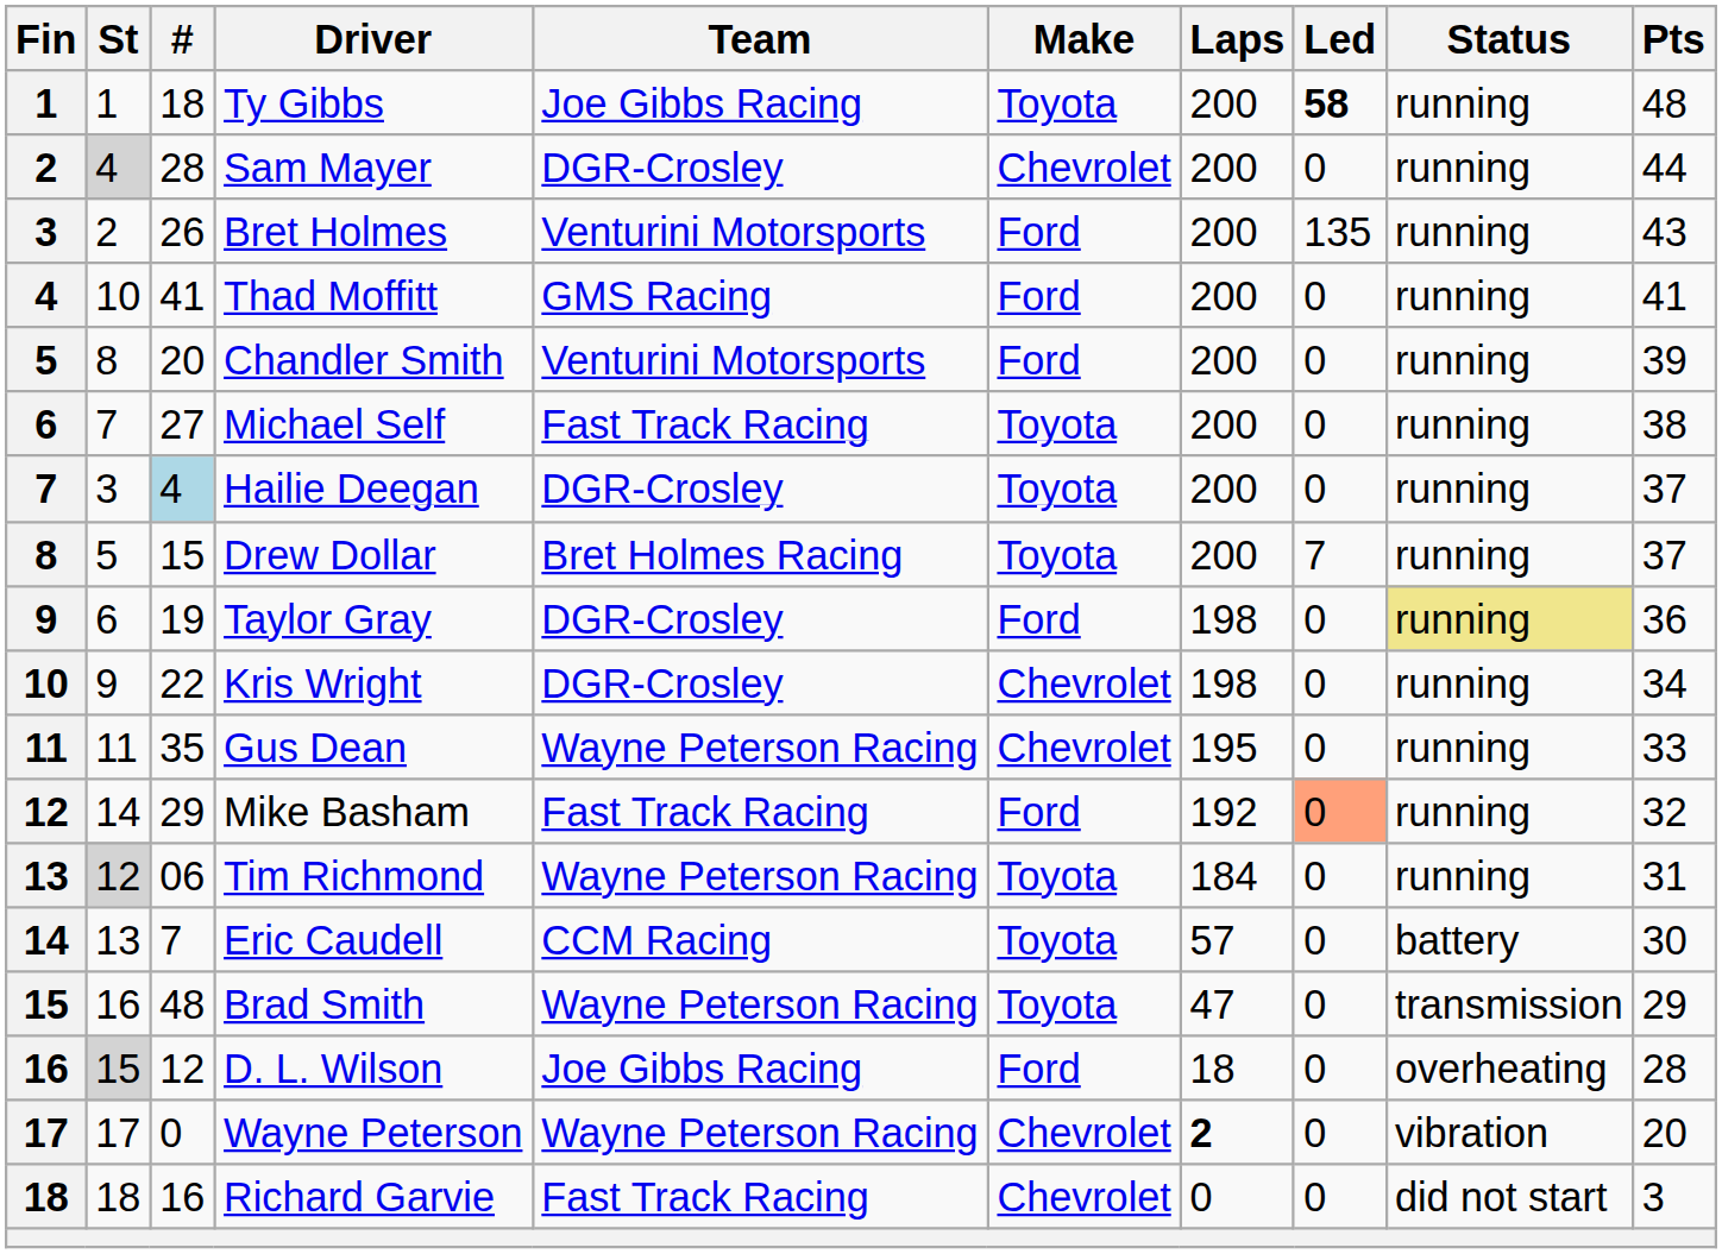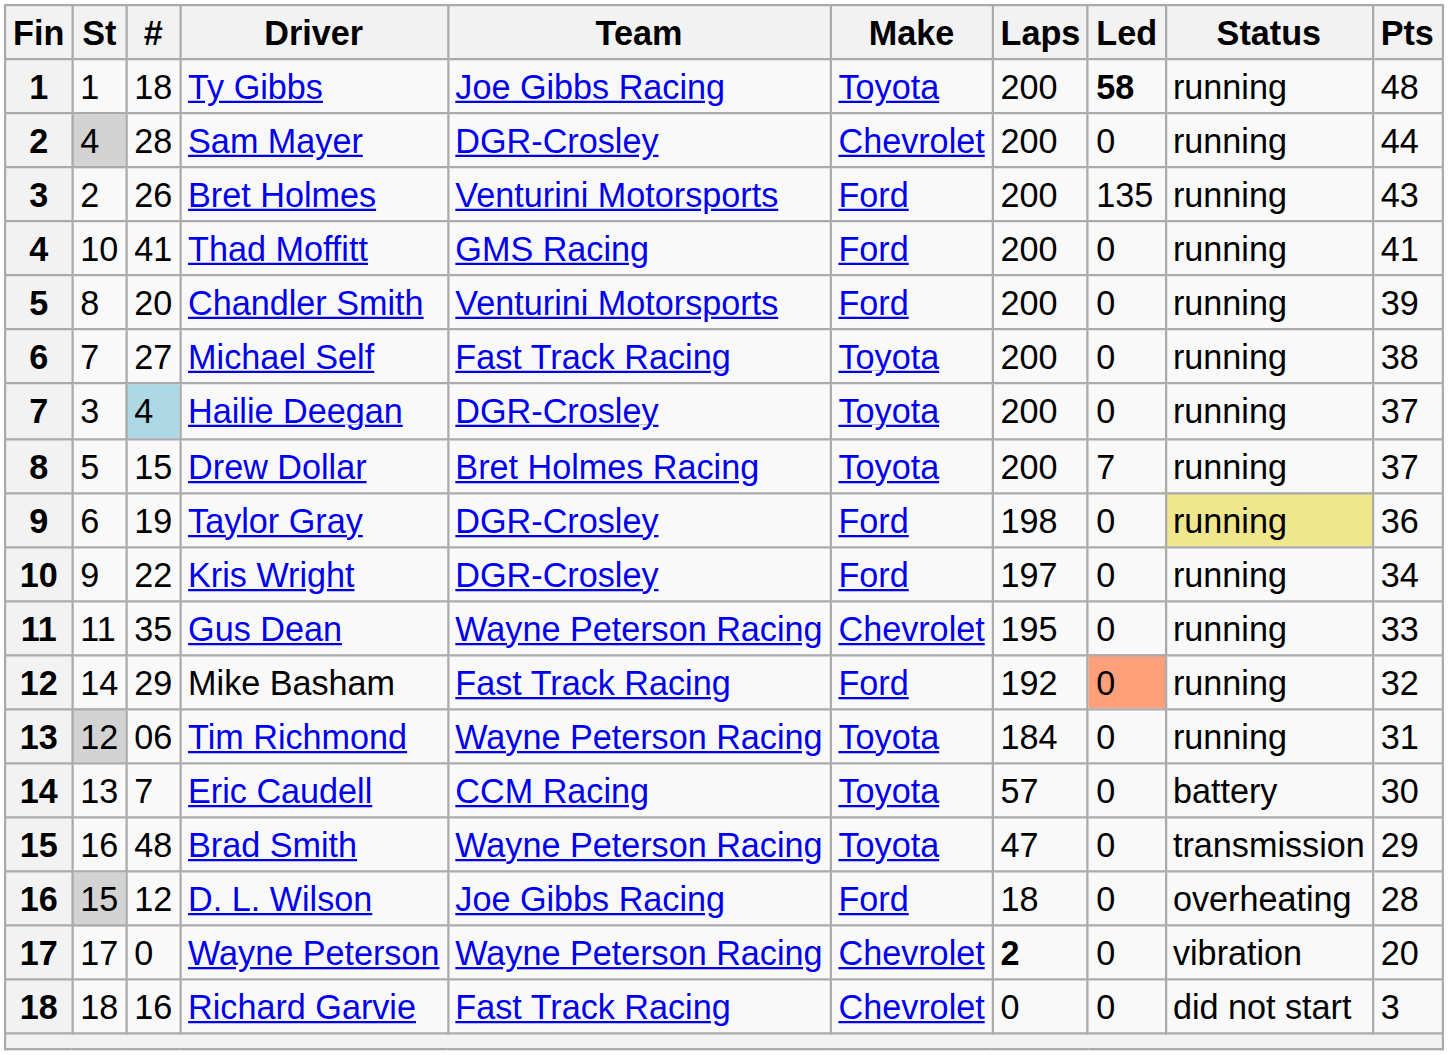 <table class="wikitable" style="font-size:95%">
 <tr>
 <th>Fin</th>
 <th>St</th>
 <th>#</th>
 <th>Driver</th>
 <th>Team</th>
 <th>Make</th>
 <th>Laps</th>
 <th>Led</th>
 <th>Status</th>
 <th>Pts</th>
 </tr>
 <tr>
 <th>1</th>
 <td>1</td>
 <td>18</td>
 <td><a href='#'>Ty Gibbs</a></td>
 <td><a href='#'>Joe Gibbs Racing</a></td>
 <td><a href='#'>Toyota</a></td>
 <td>200</td>
 <td><strong>58</strong></td>
 <td>running</td>
 <td>48</td>
 </tr>
 <tr>
 <th>2</th>
 <td style="background: lightgrey;">4</td>
 <td>28</td>
 <td><a href='#'>Sam Mayer</a></td>
 <td><a href='#'>DGR-Crosley</a></td>
 <td><a href='#'>Chevrolet</a></td>
 <td>200</td>
 <td>0</td>
 <td>running</td>
 <td>44</td>
 </tr>
 <tr>
 <th>3</th>
 <td>2</td>
 <td>26</td>
 <td><a href='#'>Bret Holmes</a></td>
 <td><a href='#'>Venturini Motorsports</a></td>
 <td><a href='#'>Ford</a></td>
 <td>200</td>
 <td>135</td>
 <td>running</td>
 <td>43</td>
 </tr>
 <tr>
 <th>4</th>
 <td>10</td>
 <td>41</td>
 <td><a href='#'>Thad Moffitt</a></td>
 <td><a href='#'>GMS Racing</a></td>
 <td><a href='#'>Ford</a></td>
 <td>200</td>
 <td>0</td>
 <td>running</td>
 <td>41</td>
 </tr>
 <tr>
 <th>5</th>
 <td>8</td>
 <td>20</td>
 <td><a href='#'>Chandler Smith</a></td>
 <td><a href='#'>Venturini Motorsports</a></td>
 <td><a href='#'>Ford</a></td>
 <td>200</td>
 <td>0</td>
 <td>running</td>
 <td>39</td>
 </tr>
 <tr>
 <th>6</th>
 <td>7</td>
 <td>27</td>
 <td><a href='#'>Michael Self</a></td>
 <td><a href='#'>Fast Track Racing</a></td>
 <td><a href='#'>Toyota</a></td>
 <td>200</td>
 <td>0</td>
 <td>running</td>
 <td>38</td>
 </tr>
 <tr>
 <th>7</th>
 <td>3</td>
 <td style="background: lightblue;">4</td>
 <td><a href='#'>Hailie Deegan</a></td>
 <td><a href='#'>DGR-Crosley</a></td>
 <td><a href='#'>Toyota</a></td>
 <td>200</td>
 <td>0</td>
 <td>running</td>
 <td>37</td>
 </tr>
 <tr>
 <th>8</th>
 <td>5</td>
 <td>15</td>
 <td><a href='#'>Drew Dollar</a></td>
 <td><a href='#'>Bret Holmes Racing</a></td>
 <td><a href='#'>Toyota</a></td>
 <td>200</td>
 <td>7</td>
 <td>running</td>
 <td>37</td>
 </tr>
 <tr>
 <th>9</th>
 <td>6</td>
 <td>19</td>
 <td><a href='#'>Taylor Gray</a></td>
 <td><a href='#'>DGR-Crosley</a></td>
 <td><a href='#'>Ford</a></td>
 <td>198</td>
 <td>0</td>
 <td style="background: khaki;">running</td>
 <td>36</td>
 </tr>
 <tr>
 <th>10</th>
 <td>9</td>
 <td>22</td>
 <td><a href='#'>Kris Wright</a></td>
 <td><a href='#'>DGR-Crosley</a></td>
-<td><a href='#'>Chevrolet</a></td>
-<td>198</td>
+<td><a href='#'>Ford</a></td>
+<td>197</td>
 <td>0</td>
 <td>running</td>
 <td>34</td>
 </tr>
 <tr>
 <th>11</th>
 <td>11</td>
 <td>35</td>
 <td><a href='#'>Gus Dean</a></td>
 <td><a href='#'>Wayne Peterson Racing</a></td>
 <td><a href='#'>Chevrolet</a></td>
 <td>195</td>
 <td>0</td>
 <td>running</td>
 <td>33</td>
 </tr>
 <tr>
 <th>12</th>
 <td>14</td>
 <td>29</td>
 <td>Mike Basham</td>
 <td><a href='#'>Fast Track Racing</a></td>
 <td><a href='#'>Ford</a></td>
 <td>192</td>
 <td style="background: lightsalmon;">0</td>
 <td>running</td>
 <td>32</td>
 </tr>
 <tr>
 <th>13</th>
 <td style="background: lightgrey;">12</td>
 <td>06</td>
 <td><a href='#'>Tim Richmond</a></td>
 <td><a href='#'>Wayne Peterson Racing</a></td>
 <td><a href='#'>Toyota</a></td>
 <td>184</td>
 <td>0</td>
 <td>running</td>
 <td>31</td>
 </tr>
 <tr>
 <th>14</th>
 <td>13</td>
 <td>7</td>
 <td><a href='#'>Eric Caudell</a></td>
 <td><a href='#'>CCM Racing</a></td>
 <td><a href='#'>Toyota</a></td>
 <td>57</td>
 <td>0</td>
 <td>battery</td>
 <td>30</td>
 </tr>
 <tr>
 <th>15</th>
 <td>16</td>
 <td>48</td>
 <td><a href='#'>Brad Smith</a></td>
 <td><a href='#'>Wayne Peterson Racing</a></td>
 <td><a href='#'>Toyota</a></td>
 <td>47</td>
 <td>0</td>
 <td>transmission</td>
 <td>29</td>
 </tr>
 <tr>
 <th>16</th>
 <td style="background: lightgrey;">15</td>
 <td>12</td>
 <td><a href='#'>D. L. Wilson</a></td>
 <td><a href='#'>Joe Gibbs Racing</a></td>
 <td><a href='#'>Ford</a></td>
 <td>18</td>
 <td>0</td>
 <td>overheating</td>
 <td>28</td>
 </tr>
 <tr>
 <th>17</th>
 <td>17</td>
 <td>0</td>
 <td><a href='#'>Wayne Peterson</a></td>
 <td><a href='#'>Wayne Peterson Racing</a></td>
 <td><a href='#'>Chevrolet</a></td>
 <td><strong>2</strong></td>
 <td>0</td>
 <td>vibration</td>
 <td>20</td>
 </tr>
 <tr>
 <th>18</th>
 <td>18</td>
 <td>16</td>
 <td><a href='#'>Richard Garvie</a></td>
 <td><a href='#'>Fast Track Racing</a></td>
 <td><a href='#'>Chevrolet</a></td>
 <td>0</td>
 <td>0</td>
 <td>did not start</td>
 <td>3</td>
 </tr>
 <tr>
 <th colspan="10"></th>
 </tr>
 </table>
